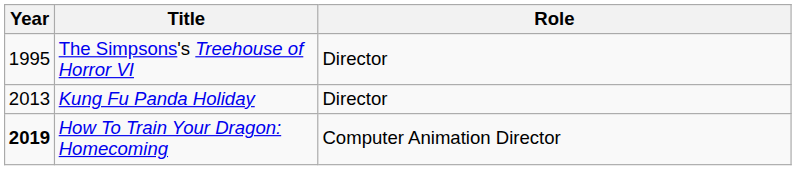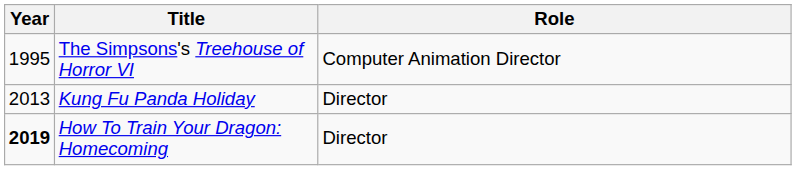 <table class="wikitable sortable">
 <tr>
 <th width="33">Year</th>
 <th width=220px>Title</th>
 <th width=400>Role</th>
 </tr>
 <tr>
 <td>1995</td>
 <td><a href='#'>The Simpsons</a>'s <em><a href='#'>Treehouse of Horror VI</a></em></td>
-<td>Director</td>
+<td>Computer Animation Director</td>
 </tr>
 <tr>
 <td>2013</td>
 <td><em><a href='#'>Kung Fu Panda Holiday</a></em></td>
 <td>Director</td>
 </tr>
 <tr>
 <td><strong>2019</strong></td>
 <td><em><a href='#'>How To Train Your Dragon: Homecoming</a></em></td>
-<td>Computer Animation Director</td>
+<td>Director</td>
 </tr>
 </table>
